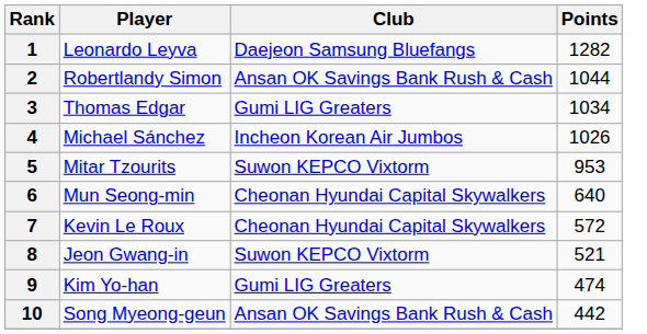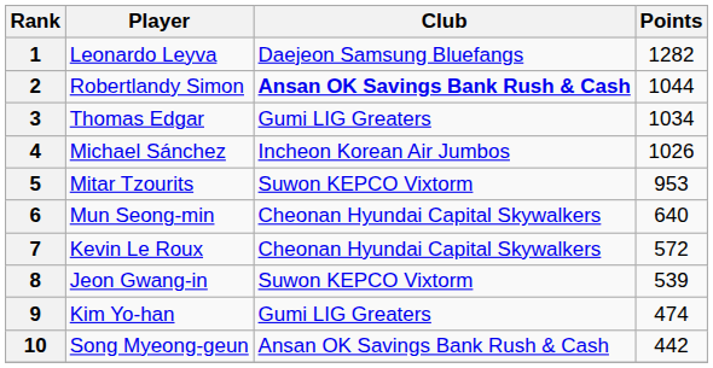 <table class=wikitable>
 <tr>
 <th>Rank</th>
 <th>Player</th>
 <th>Club</th>
 <th>Points</th>
 </tr>
 <tr>
 <th>1</th>
 <td> <a href='#'>Leonardo Leyva</a></td>
 <td><a href='#'>Daejeon Samsung Bluefangs</a></td>
 <td align=center>1282</td>
 </tr>
 <tr>
 <th>2</th>
 <td> <a href='#'>Robertlandy Simon</a></td>
-<td><a href='#'>Ansan OK Savings Bank Rush & Cash</a></td>
+<td><strong><a href='#'>Ansan OK Savings Bank Rush & Cash</a></strong></td>
 <td align=center>1044</td>
 </tr>
 <tr>
 <th>3</th>
 <td> <a href='#'>Thomas Edgar</a></td>
 <td><a href='#'>Gumi LIG Greaters</a></td>
 <td align=center>1034</td>
 </tr>
 <tr>
 <th>4</th>
 <td> <a href='#'>Michael Sánchez</a></td>
 <td><a href='#'>Incheon Korean Air Jumbos</a></td>
 <td align=center>1026</td>
 </tr>
 <tr>
 <th>5</th>
 <td> <a href='#'>Mitar Tzourits</a></td>
 <td><a href='#'>Suwon KEPCO Vixtorm</a></td>
 <td align=center>953</td>
 </tr>
 <tr>
 <th>6</th>
 <td> <a href='#'>Mun Seong-min</a></td>
 <td><a href='#'>Cheonan Hyundai Capital Skywalkers</a></td>
 <td align=center>640</td>
 </tr>
 <tr>
 <th>7</th>
 <td> <a href='#'>Kevin Le Roux</a></td>
 <td><a href='#'>Cheonan Hyundai Capital Skywalkers</a></td>
 <td align=center>572</td>
 </tr>
 <tr>
 <th>8</th>
 <td> <a href='#'>Jeon Gwang-in</a></td>
 <td><a href='#'>Suwon KEPCO Vixtorm</a></td>
-<td align=center>521</td>
+<td align=center>539</td>
 </tr>
 <tr>
 <th>9</th>
 <td> <a href='#'>Kim Yo-han</a></td>
 <td><a href='#'>Gumi LIG Greaters</a></td>
 <td align=center>474</td>
 </tr>
 <tr>
 <th>10</th>
 <td> <a href='#'>Song Myeong-geun</a></td>
 <td><a href='#'>Ansan OK Savings Bank Rush & Cash</a></td>
 <td align=center>442</td>
 </tr>
 <tr>
 </tr>
 </table>
